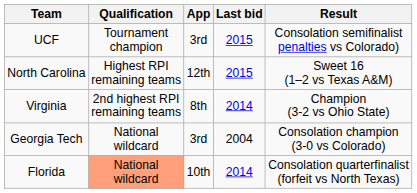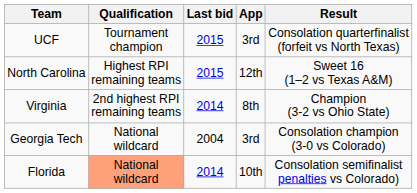 <table class="wikitable sortable" style="text-align:center">
 <tr>
 <th>Team</th>
 <th>Qualification</th>
+<th>Last bid</th>
 <th>App</th>
-<th>Last bid</th>
 <th>Result</th>
 </tr>
 <tr>
 <td>UCF</td>
 <td>Tournament<br>champion</td>
+<td><a href='#'>2015</a></td>
 <td>3rd</td>
-<td><a href='#'>2015</a></td>
-<td>Consolation semifinalist<br><a href='#'>penalties</a> vs Colorado)</td>
+<td>Consolation quarterfinalist<br>(forfeit vs North Texas)</td>
 </tr>
 <tr>
 <td>North Carolina</td>
 <td>Highest RPI<br>remaining teams</td>
+<td><a href='#'>2015</a></td>
 <td>12th</td>
-<td><a href='#'>2015</a></td>
 <td>Sweet 16<br>(1–2 vs Texas A&M)</td>
 </tr>
 <tr>
 <td>Virginia</td>
 <td>2nd highest RPI<br>remaining teams</td>
+<td><a href='#'>2014</a></td>
 <td>8th</td>
-<td><a href='#'>2014</a></td>
 <td>Champion<br>(3-2 vs Ohio State)</td>
 </tr>
 <tr>
 <td>Georgia Tech</td>
 <td>National<br>wildcard</td>
+<td>2004</td>
 <td>3rd</td>
-<td>2004</td>
 <td>Consolation champion<br>(3-0 vs Colorado)</td>
 </tr>
 <tr>
 <td>Florida</td>
 <td style="background: lightsalmon;">National<br>wildcard</td>
+<td><a href='#'>2014</a></td>
 <td>10th</td>
-<td><a href='#'>2014</a></td>
-<td>Consolation quarterfinalist<br>(forfeit vs North Texas)</td>
+<td>Consolation semifinalist<br><a href='#'>penalties</a> vs Colorado)</td>
 </tr>
 </table>
